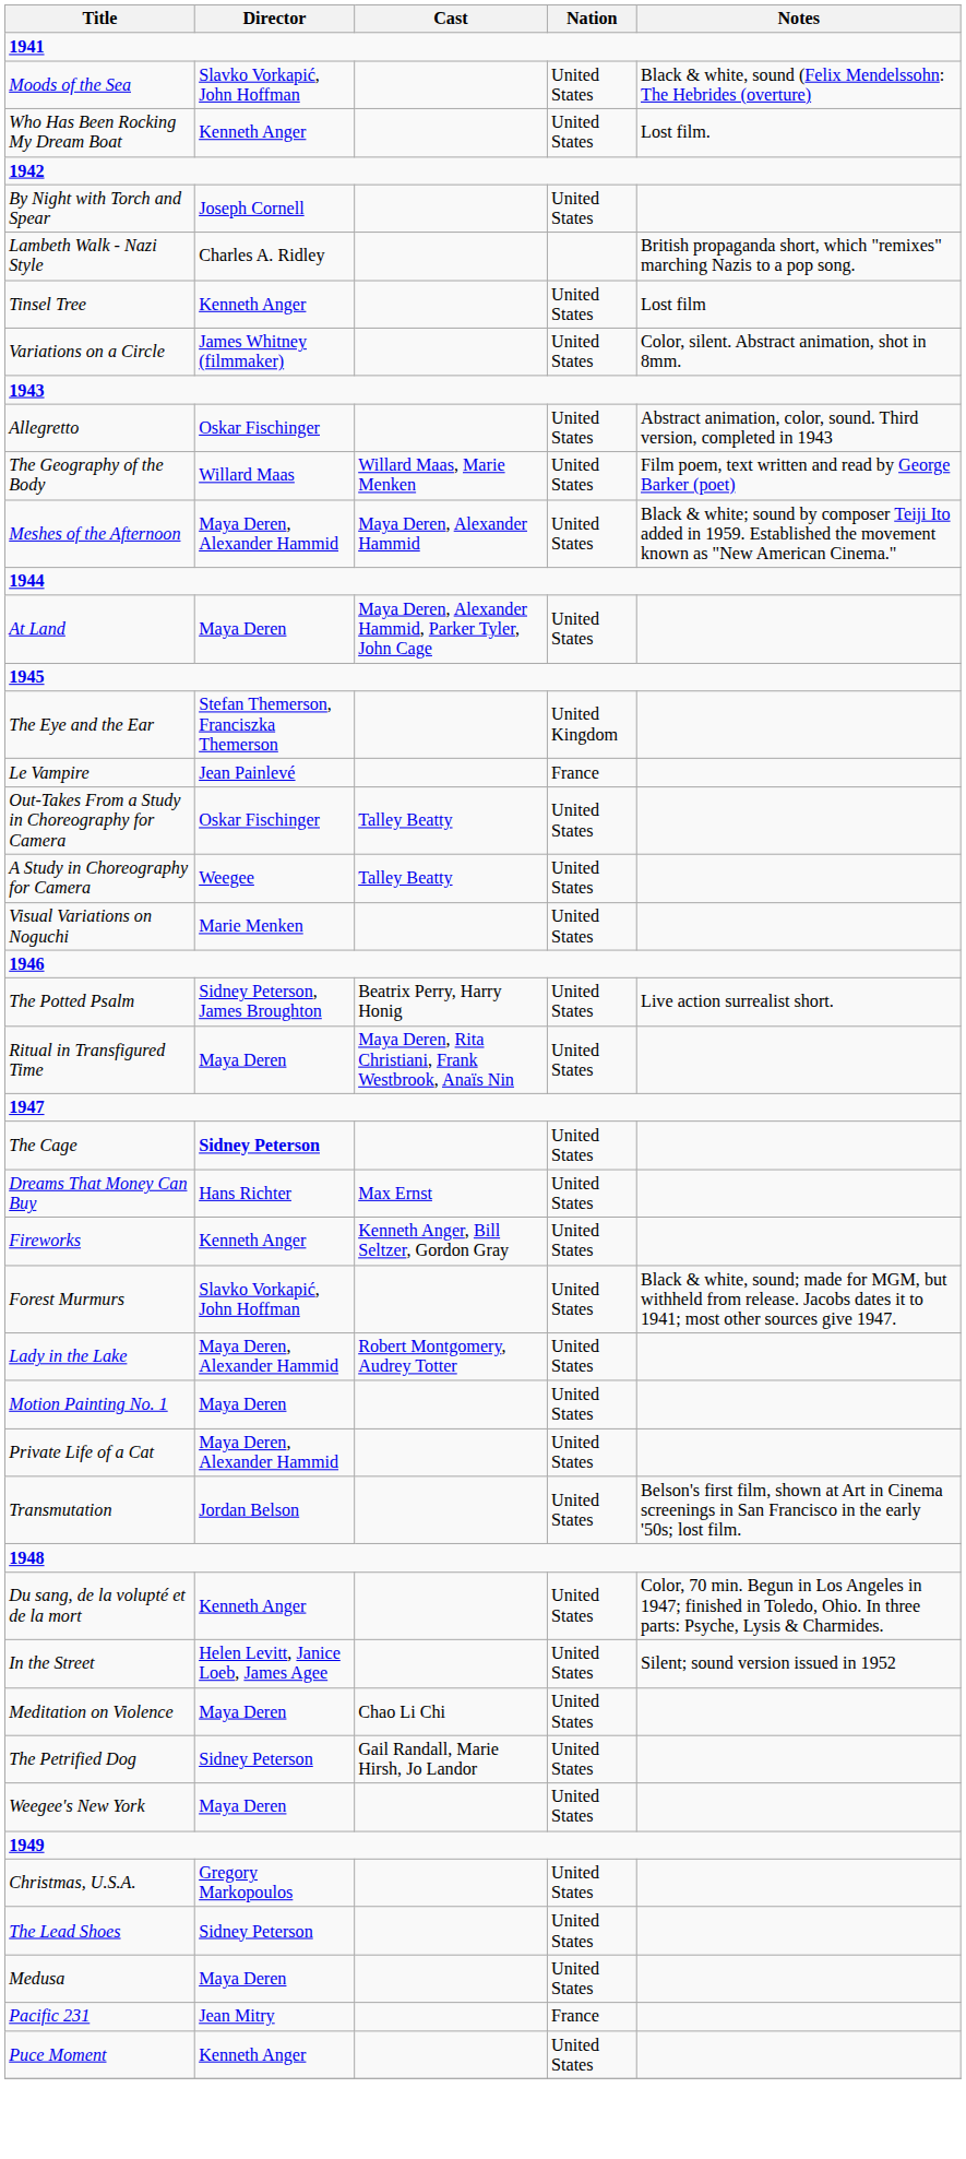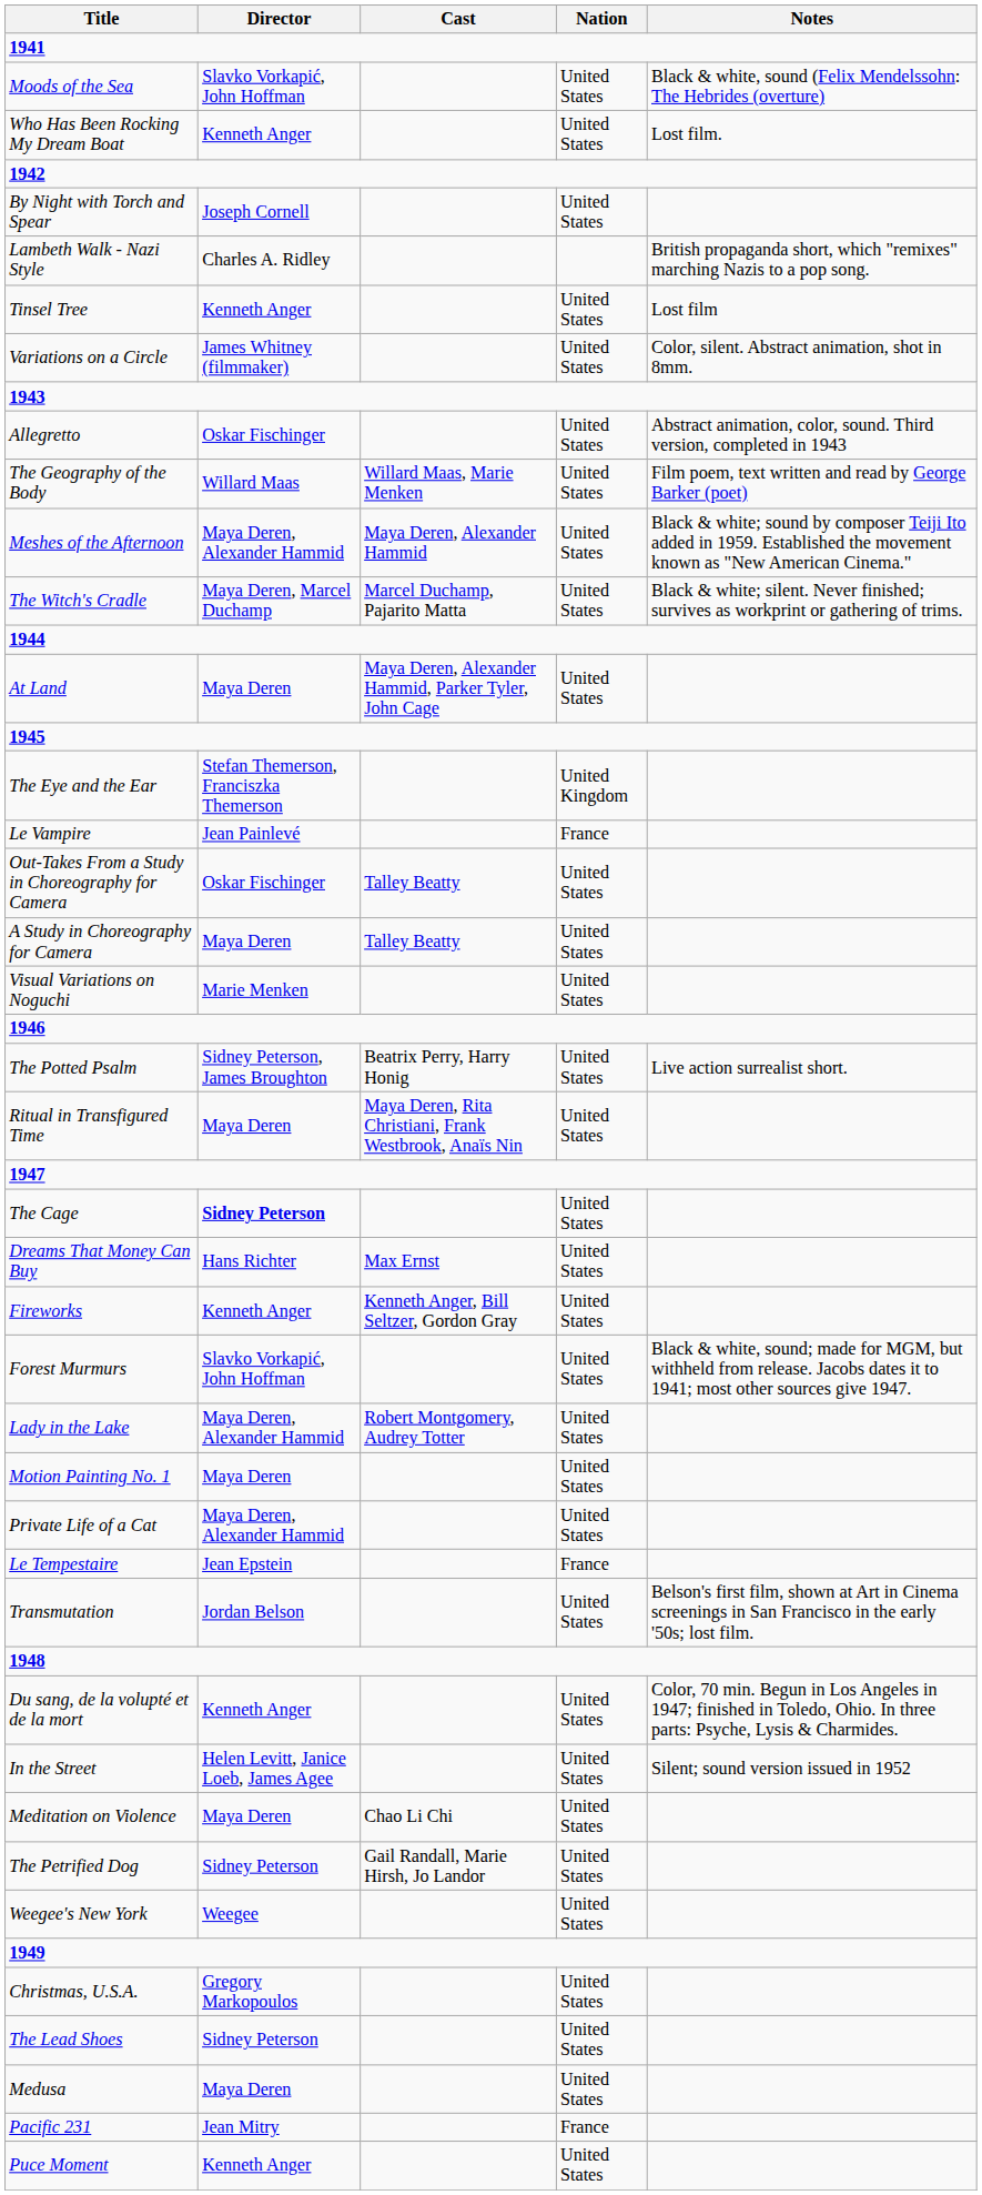 <table class="wikitable sortable">
 <tr>
 <th>Title</th>
 <th>Director</th>
 <th>Cast</th>
 <th>Nation</th>
 <th>Notes</th>
 </tr>
 <tr>
 <td colspan="5" ><strong><a href='#'>1941</a></strong></td>
 </tr>
 <tr>
 <td><em><a href='#'>Moods of the Sea</a></em></td>
 <td><a href='#'>Slavko Vorkapić</a>, <a href='#'>John Hoffman</a></td>
 <td></td>
 <td>United States</td>
 <td>Black & white, sound (<a href='#'>Felix Mendelssohn</a>: <a href='#'>The Hebrides (overture)</a></td>
 </tr>
 <tr>
 <td><em>Who Has Been Rocking My Dream Boat</em></td>
 <td><a href='#'>Kenneth Anger</a></td>
 <td></td>
 <td>United States</td>
 <td>Lost film.</td>
 </tr>
 <tr>
 <td colspan="5" ><strong><a href='#'>1942</a></strong></td>
 </tr>
 <tr>
 <td><em>By Night with Torch and Spear</em></td>
 <td><a href='#'>Joseph Cornell</a></td>
 <td></td>
 <td>United States</td>
 <td></td>
 </tr>
 <tr>
 <td><em>Lambeth Walk - Nazi Style</em></td>
 <td>Charles A. Ridley</td>
 <td></td>
 <td></td>
 <td>British propaganda short, which "remixes" marching Nazis to a pop song.</td>
 </tr>
 <tr>
 <td><em>Tinsel Tree</em></td>
 <td><a href='#'>Kenneth Anger</a></td>
 <td></td>
 <td>United States</td>
 <td>Lost film</td>
 </tr>
 <tr>
 <td><em>Variations on a Circle</em></td>
 <td><a href='#'>James Whitney (filmmaker)</a></td>
 <td></td>
 <td>United States</td>
 <td>Color, silent. Abstract animation, shot in 8mm. </td>
 </tr>
 <tr>
 <td colspan="5" ><strong><a href='#'>1943</a></strong></td>
 </tr>
 <tr>
 <td><em>Allegretto</em></td>
 <td><a href='#'>Oskar Fischinger</a></td>
 <td></td>
 <td>United States</td>
 <td>Abstract animation, color, sound. Third version, completed in 1943</td>
 </tr>
 <tr>
 <td><em>The Geography of the Body</em></td>
 <td><a href='#'>Willard Maas</a></td>
 <td><a href='#'>Willard Maas</a>, <a href='#'>Marie Menken</a></td>
 <td>United States</td>
 <td>Film poem, text written and read by <a href='#'>George Barker (poet)</a></td>
 </tr>
 <tr>
 <td><em><a href='#'>Meshes of the Afternoon</a></em></td>
 <td><a href='#'>Maya Deren</a>, <a href='#'>Alexander Hammid</a></td>
 <td><a href='#'>Maya Deren</a>, <a href='#'>Alexander Hammid</a></td>
 <td>United States</td>
 <td>Black & white; sound by composer <a href='#'>Teiji Ito</a> added in 1959. Established the movement known as "New American Cinema."</td>
 </tr>
 <tr>
+<td><em><a href='#'>The Witch's Cradle</a></em></td>
+<td><a href='#'>Maya Deren</a>, <a href='#'>Marcel Duchamp</a></td>
+<td><a href='#'>Marcel Duchamp</a>, Pajarito Matta</td>
+<td>United States</td>
+<td>Black & white; silent. Never finished; survives as workprint or gathering of trims.</td>
+</tr>
+<tr>
 <td colspan="5" ><strong><a href='#'>1944</a></strong></td>
 </tr>
 <tr>
 <td><em><a href='#'>At Land</a></em></td>
 <td><a href='#'>Maya Deren</a></td>
 <td><a href='#'>Maya Deren</a>, <a href='#'>Alexander Hammid</a>, <a href='#'>Parker Tyler</a>, <a href='#'>John Cage</a></td>
 <td>United States</td>
 <td></td>
 </tr>
 <tr>
 <td colspan="5" ><strong><a href='#'>1945</a></strong></td>
 </tr>
 <tr>
 <td><em>The Eye and the Ear</em></td>
 <td><a href='#'>Stefan Themerson</a>, <a href='#'>Franciszka Themerson</a></td>
 <td></td>
 <td>United Kingdom</td>
 <td></td>
 </tr>
 <tr>
 <td><em>Le Vampire</em></td>
 <td><a href='#'>Jean Painlevé</a></td>
 <td></td>
 <td>France</td>
 <td></td>
 </tr>
 <tr>
 <td><em>Out-Takes From a Study in Choreography for Camera</em></td>
 <td><a href='#'>Oskar Fischinger</a></td>
 <td><a href='#'>Talley Beatty</a></td>
 <td>United States</td>
 <td></td>
 </tr>
 <tr>
 <td><em>A Study in Choreography for Camera</em></td>
-<td><a href='#'>Weegee</a></td>
+<td><a href='#'>Maya Deren</a></td>
 <td><a href='#'>Talley Beatty</a></td>
 <td>United States</td>
 <td></td>
 </tr>
 <tr>
 <td><em>Visual Variations on Noguchi</em></td>
 <td><a href='#'>Marie Menken</a></td>
 <td></td>
 <td>United States</td>
 <td></td>
 </tr>
 <tr>
 <td colspan="5" ><strong><a href='#'>1946</a></strong></td>
 </tr>
 <tr>
 <td><em>The Potted Psalm</em></td>
 <td><a href='#'>Sidney Peterson</a>, <a href='#'>James Broughton</a></td>
 <td>Beatrix Perry, Harry Honig</td>
 <td>United States</td>
 <td>Live action surrealist short.</td>
 </tr>
 <tr>
 <td><em>Ritual in Transfigured Time</em></td>
 <td><a href='#'>Maya Deren</a></td>
 <td><a href='#'>Maya Deren</a>, <a href='#'>Rita Christiani</a>, <a href='#'>Frank Westbrook</a>, <a href='#'>Anaïs Nin</a></td>
 <td>United States</td>
 <td></td>
 </tr>
 <tr>
 <td colspan="5" ><strong><a href='#'>1947</a></strong></td>
 </tr>
 <tr>
 <td><em>The Cage</em></td>
 <td><strong><a href='#'>Sidney Peterson</a></strong></td>
 <td></td>
 <td>United States</td>
 <td></td>
 </tr>
 <tr>
 <td><em><a href='#'>Dreams That Money Can Buy</a></em></td>
 <td><a href='#'>Hans Richter</a></td>
 <td><a href='#'>Max Ernst</a></td>
 <td>United States</td>
 <td></td>
 </tr>
 <tr>
 <td><em><a href='#'>Fireworks</a></em></td>
 <td><a href='#'>Kenneth Anger</a></td>
 <td><a href='#'>Kenneth Anger</a>, <a href='#'>Bill Seltzer</a>, Gordon Gray</td>
 <td>United States</td>
 <td></td>
 </tr>
 <tr>
 <td><em>Forest Murmurs</em></td>
 <td><a href='#'>Slavko Vorkapić</a>, <a href='#'>John Hoffman</a></td>
 <td></td>
 <td>United States</td>
 <td>Black & white, sound; made for MGM, but withheld from release. Jacobs dates it to 1941; most other sources give 1947.</td>
 </tr>
 <tr>
 <td><em><a href='#'>Lady in the Lake</a></em></td>
 <td><a href='#'>Maya Deren</a>, <a href='#'>Alexander Hammid</a></td>
 <td><a href='#'>Robert Montgomery</a>, <a href='#'>Audrey Totter</a></td>
 <td>United States</td>
 <td></td>
 </tr>
 <tr>
 <td><em><a href='#'>Motion Painting No. 1</a></em></td>
 <td><a href='#'>Maya Deren</a></td>
 <td></td>
 <td>United States</td>
 <td></td>
 </tr>
 <tr>
 <td><em>Private Life of a Cat</em></td>
 <td><a href='#'>Maya Deren</a>, <a href='#'>Alexander Hammid</a></td>
 <td></td>
 <td>United States</td>
 <td></td>
 </tr>
 <tr>
+<td><em><a href='#'>Le Tempestaire</a></em></td>
+<td><a href='#'>Jean Epstein</a></td>
+<td></td>
+<td>France</td>
+<td></td>
+</tr>
+<tr>
 <td><em>Transmutation</em></td>
 <td><a href='#'>Jordan Belson</a></td>
 <td></td>
 <td>United States</td>
 <td>Belson's first film, shown at Art in Cinema screenings in San Francisco in the early '50s; lost film.</td>
 </tr>
 <tr>
 <td colspan="5" ><strong><a href='#'>1948</a></strong></td>
 </tr>
 <tr>
 <td><em>Du sang, de la volupté et de la mort</em></td>
 <td><a href='#'>Kenneth Anger</a></td>
 <td></td>
 <td>United States</td>
 <td>Color, 70 min. Begun in Los Angeles in 1947; finished in Toledo, Ohio. In three parts: Psyche, Lysis & Charmides.</td>
 </tr>
 <tr>
 <td><em>In the Street</em></td>
 <td><a href='#'>Helen Levitt</a>, <a href='#'>Janice Loeb</a>, <a href='#'>James Agee</a></td>
 <td></td>
 <td>United States</td>
 <td>Silent; sound version issued in 1952 </td>
 </tr>
 <tr>
 <td><em>Meditation on Violence</em></td>
 <td><a href='#'>Maya Deren</a></td>
 <td>Chao Li Chi</td>
 <td>United States</td>
 <td></td>
 </tr>
 <tr>
 <td><em>The Petrified Dog</em></td>
 <td><a href='#'>Sidney Peterson</a></td>
 <td>Gail Randall, Marie Hirsh, Jo Landor</td>
 <td>United States</td>
 <td></td>
 </tr>
 <tr>
 <td><em>Weegee's New York</em></td>
-<td><a href='#'>Maya Deren</a></td>
+<td><a href='#'>Weegee</a></td>
 <td></td>
 <td>United States</td>
 <td></td>
 </tr>
 <tr>
 <td colspan="5" ><strong><a href='#'>1949</a></strong></td>
 </tr>
 <tr>
 <td><em>Christmas, U.S.A.</em></td>
 <td><a href='#'>Gregory Markopoulos</a></td>
 <td></td>
 <td>United States</td>
 <td></td>
 </tr>
 <tr>
 <td><em><a href='#'>The Lead Shoes</a></em></td>
 <td><a href='#'>Sidney Peterson</a></td>
 <td></td>
 <td>United States</td>
 <td></td>
 </tr>
 <tr>
 <td><em>Medusa</em></td>
 <td><a href='#'>Maya Deren</a></td>
 <td></td>
 <td>United States</td>
 <td></td>
 </tr>
 <tr>
 <td><em><a href='#'>Pacific 231</a></em></td>
 <td><a href='#'>Jean Mitry</a></td>
 <td></td>
 <td>France</td>
 <td></td>
 </tr>
 <tr>
 <td><em><a href='#'>Puce Moment</a></em></td>
 <td><a href='#'>Kenneth Anger</a></td>
 <td></td>
 <td>United States</td>
 <td></td>
 </tr>
 <tr>
 </tr>
 </table>
